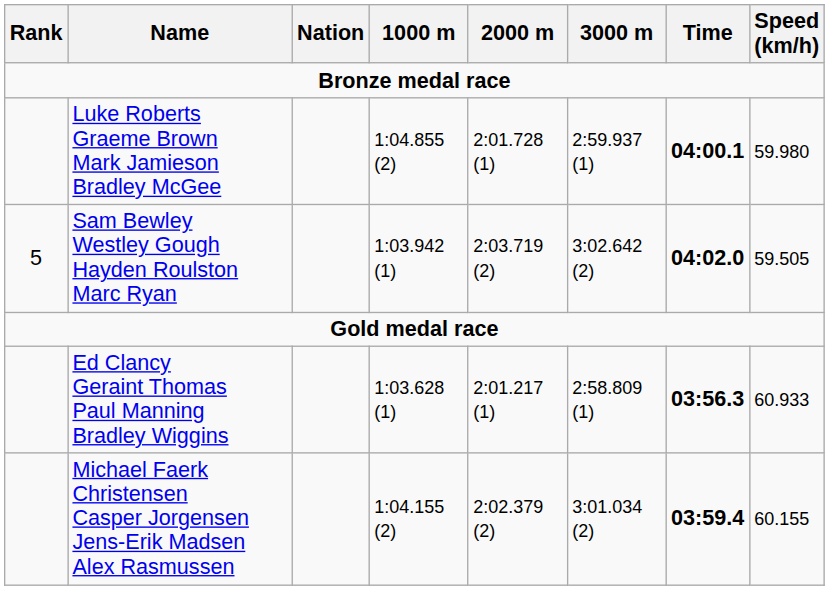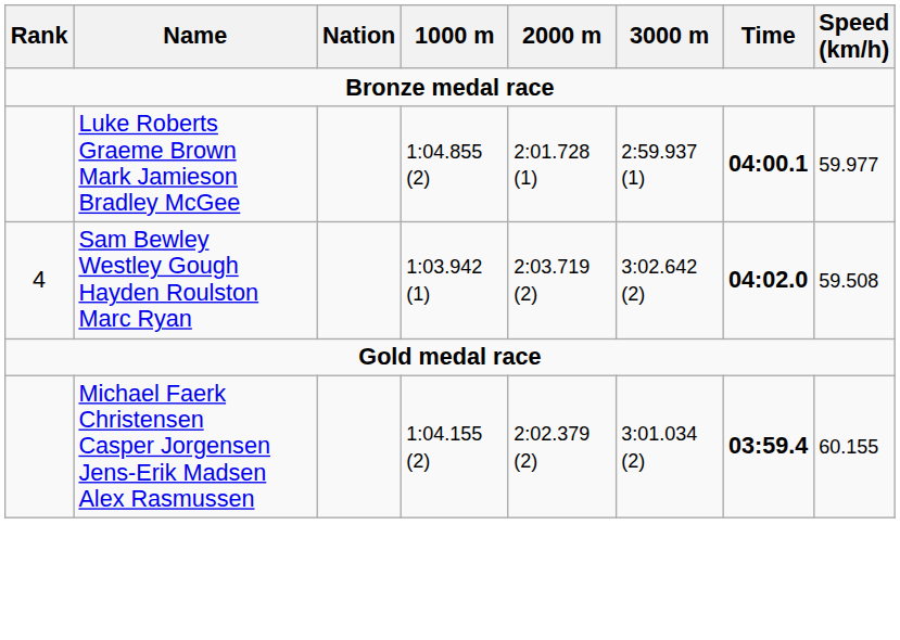 <table class=wikitable sortable style=text-align:center>
 <tr>
 <th>Rank</th>
 <th>Name</th>
 <th>Nation</th>
 <th>1000 m</th>
 <th>2000 m</th>
 <th>3000 m</th>
 <th>Time</th>
 <th>Speed<br>(km/h)</th>
 </tr>
 <tr>
 <td colspan=8><strong>Bronze medal race</strong></td>
 </tr>
 <tr>
 <td></td>
 <td align=left><a href='#'>Luke Roberts</a><br><a href='#'>Graeme Brown</a><br><a href='#'>Mark Jamieson</a><br><a href='#'>Bradley McGee</a></td>
 <td align=left></td>
 <td align=left><small>1:04.855 (2)</small></td>
 <td align=left><small>2:01.728 (1)</small></td>
 <td align=left><small>2:59.937 (1)</small></td>
 <td align=left><strong>04:00.1</strong></td>
-<td align=left><small>59.980</small></td>
+<td align=left><small>59.977</small></td>
 </tr>
 <tr>
-<td>5</td>
+<td>4</td>
 <td align=left><a href='#'>Sam Bewley</a><br><a href='#'>Westley Gough</a><br><a href='#'>Hayden Roulston</a><br><a href='#'>Marc Ryan</a></td>
 <td align=left></td>
 <td align=left><small>1:03.942 (1)</small></td>
 <td align=left><small>2:03.719 (2)</small></td>
 <td align=left><small>3:02.642 (2)</small></td>
 <td align=left><strong>04:02.0</strong></td>
-<td align=left><small>59.505</small></td>
+<td align=left><small>59.508</small></td>
 </tr>
 <tr>
 <td colspan=8><strong>Gold medal race</strong></td>
-</tr>
-<tr>
-<td></td>
-<td align=left><a href='#'>Ed Clancy</a><br><a href='#'>Geraint Thomas</a><br><a href='#'>Paul Manning</a><br><a href='#'>Bradley Wiggins</a></td>
-<td align=left></td>
-<td align=left><small>1:03.628 (1)</small></td>
-<td align=left><small>2:01.217 (1)</small></td>
-<td align=left><small>2:58.809 (1)</small></td>
-<td align=left><strong>03:56.3</strong></td>
-<td align=left><small>60.933</small></td>
 </tr>
 <tr>
 <td></td>
 <td align=left><a href='#'>Michael Faerk Christensen</a><br><a href='#'>Casper Jorgensen</a><br><a href='#'>Jens-Erik Madsen</a><br><a href='#'>Alex Rasmussen</a></td>
 <td align=left></td>
 <td align=left><small>1:04.155 (2)</small></td>
 <td align=left><small>2:02.379 (2)</small></td>
 <td align=left><small>3:01.034 (2)</small></td>
 <td align=left><strong>03:59.4</strong></td>
 <td align=left><small>60.155</small></td>
 </tr>
 </table>
